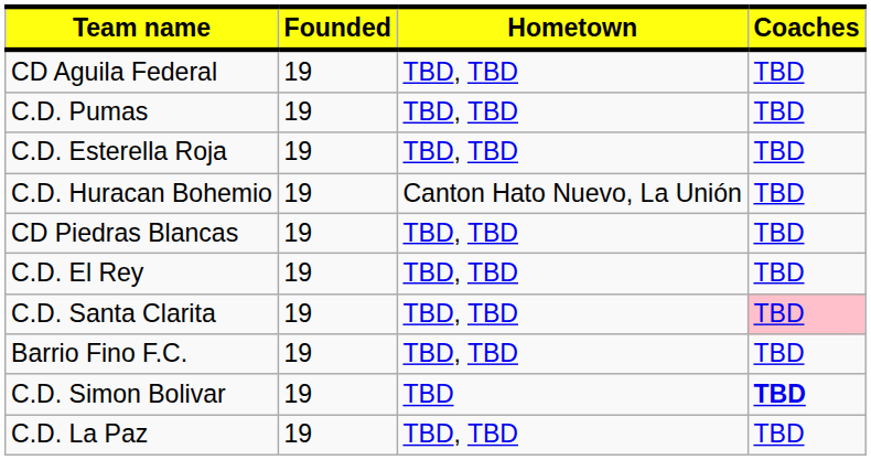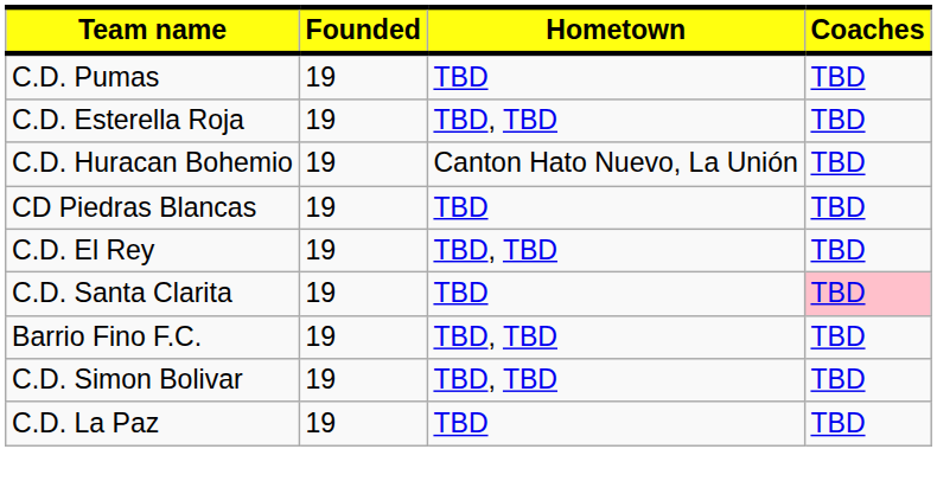 <table class="wikitable">
 <tr>
 <th style="background:#FFFF10; color:black; border-top:black 3px solid; border-bottom:black 3px solid;">Team name</th>
 <th style="background:#FFFF10; color:black; border-top:black 3px solid; border-bottom:black 3px solid;">Founded</th>
 <th style="background:#FFFF10; color:black; border-top:black 3px solid; border-bottom:black 3px solid;">Hometown</th>
 <th style="background:#FFFF10; color:black; border-top:black 3px solid; border-bottom:black 3px solid;">Coaches</th>
 </tr>
 <tr>
-<td>CD Aguila Federal</td>
-<td>19</td>
-<td> <a href='#'>TBD</a>, <a href='#'>TBD</a></td>
-<td> <a href='#'>TBD</a></td>
-</tr>
-<tr>
 <td>C.D. Pumas</td>
 <td>19</td>
-<td> <a href='#'>TBD</a>, <a href='#'>TBD</a></td>
+<td> <a href='#'>TBD</a></td>
 <td> <a href='#'>TBD</a></td>
 </tr>
 <tr>
 <td>C.D. Esterella Roja</td>
 <td>19</td>
 <td> <a href='#'>TBD</a>, <a href='#'>TBD</a></td>
 <td> <a href='#'>TBD</a></td>
 </tr>
 <tr>
 <td>C.D. Huracan Bohemio</td>
 <td>19</td>
 <td> Canton Hato Nuevo, La Unión</td>
 <td> <a href='#'>TBD</a></td>
 </tr>
 <tr>
 <td>CD Piedras Blancas</td>
 <td>19</td>
-<td> <a href='#'>TBD</a>, <a href='#'>TBD</a></td>
+<td> <a href='#'>TBD</a></td>
 <td> <a href='#'>TBD</a></td>
 </tr>
 <tr>
 <td>C.D. El Rey</td>
 <td>19</td>
 <td> <a href='#'>TBD</a>, <a href='#'>TBD</a></td>
 <td> <a href='#'>TBD</a></td>
 </tr>
 <tr>
 <td>C.D. Santa Clarita</td>
 <td>19</td>
-<td> <a href='#'>TBD</a>, <a href='#'>TBD</a></td>
+<td> <a href='#'>TBD</a></td>
 <td style="background: pink;"> <a href='#'>TBD</a></td>
 </tr>
 <tr>
 <td>Barrio Fino F.C.</td>
 <td>19</td>
 <td> <a href='#'>TBD</a>, <a href='#'>TBD</a></td>
 <td> <a href='#'>TBD</a></td>
 </tr>
 <tr>
 <td>C.D. Simon Bolivar</td>
 <td>19</td>
+<td> <a href='#'>TBD</a>, <a href='#'>TBD</a></td>
 <td> <a href='#'>TBD</a></td>
-<td><strong> <a href='#'>TBD</a></strong></td>
 </tr>
 <tr>
 <td>C.D. La Paz</td>
 <td>19</td>
-<td> <a href='#'>TBD</a>, <a href='#'>TBD</a></td>
+<td> <a href='#'>TBD</a></td>
 <td> <a href='#'>TBD</a></td>
 </tr>
 </table>
